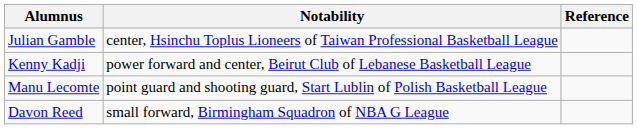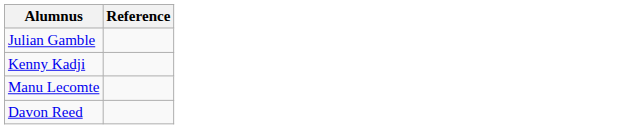 <table class="wikitable">
 <tr>
 <th>Alumnus</th>
-<th>Notability</th>
 <th>Reference</th>
 </tr>
 <tr>
 <td><a href='#'>Julian Gamble</a></td>
-<td>center, <a href='#'>Hsinchu Toplus Lioneers</a> of <a href='#'>Taiwan Professional Basketball League</a></td>
 <td></td>
 </tr>
 <tr>
 <td><a href='#'>Kenny Kadji</a></td>
-<td>power forward and center, <a href='#'>Beirut Club</a> of <a href='#'>Lebanese Basketball League</a></td>
 <td></td>
 </tr>
 <tr>
 <td><a href='#'>Manu Lecomte</a></td>
-<td>point guard and shooting guard, <a href='#'>Start Lublin</a> of <a href='#'>Polish Basketball League</a></td>
 <td></td>
 </tr>
 <tr>
 <td><a href='#'>Davon Reed</a></td>
-<td>small forward, <a href='#'>Birmingham Squadron</a> of <a href='#'>NBA G League</a></td>
 <td></td>
 </tr>
 </table>
